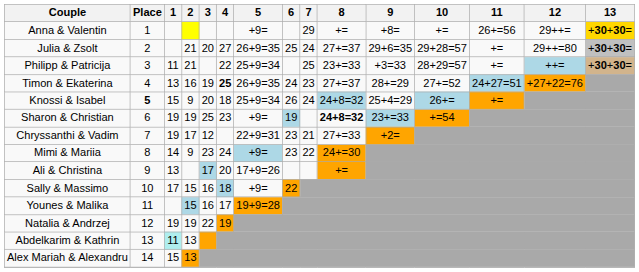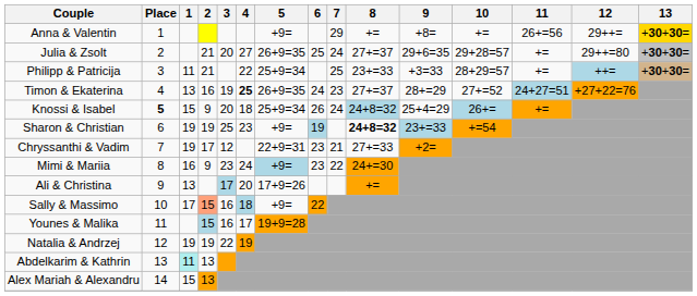 <table class="wikitable sortable" style="margin: auto; text-align: center;">
 <tr>
 <th>Couple</th>
 <th>Place</th>
 <th>1</th>
 <th>2</th>
 <th>3</th>
 <th>4</th>
 <th>5</th>
 <th>6</th>
 <th>7</th>
 <th>8</th>
 <th>9</th>
 <th>10</th>
 <th>11</th>
 <th>12</th>
 <th>13</th>
 </tr>
 <tr>
 <td>Anna & Valentin</td>
 <td>1</td>
 <td></td>
 <td bgcolor="yellow"></td>
 <td></td>
 <td></td>
 <td>+9=</td>
 <td></td>
 <td>29</td>
 <td data-sort-value=40>+=</td>
 <td>+8=</td>
 <td>+=</td>
 <td>26+=56</td>
 <td>29++=</td>
 <td bgcolor="gold">+<strong>30</strong>+<strong>30</strong>=</td>
 </tr>
 <tr>
 <td>Julia & Zsolt</td>
 <td>2</td>
 <td></td>
 <td>21</td>
 <td>20</td>
 <td>27</td>
 <td>26+9=35</td>
 <td>25</td>
 <td>24</td>
 <td data-sort-value=37>27+=37</td>
 <td>29+6=35</td>
 <td>29+28=57</td>
 <td>+=</td>
 <td>29++=80</td>
 <td bgcolor="silver">+<strong>30</strong>+<strong>30</strong>=</td>
 </tr>
 <tr>
 <td>Philipp & Patricija</td>
 <td>3</td>
 <td>11</td>
 <td>21</td>
 <td></td>
 <td>22</td>
 <td>25+9=34</td>
 <td></td>
 <td>25</td>
 <td data-sort-value=33>23+=33</td>
 <td>+3=33</td>
 <td>28+29=57</td>
 <td>+=</td>
 <td bgcolor="lightblue">++=</td>
 <td bgcolor="tan">+<strong>30</strong>+<strong>30</strong>=</td>
 </tr>
 <tr>
 <td>Timon & Ekaterina</td>
 <td>4</td>
 <td>13</td>
 <td>16</td>
 <td>19</td>
 <td><strong>25</strong></td>
 <td>26+9=35</td>
 <td>24</td>
 <td>23</td>
 <td data-sort-value=37>27+=37</td>
 <td>28+=29</td>
 <td>27+=52</td>
 <td bgcolor="lightblue">24+27=51</td>
 <td bgcolor="orange">+27+22=76</td>
 <td style="background:darkgrey;"></td>
 </tr>
 <tr>
 <td>Knossi & Isabel</td>
 <td><strong>5</strong></td>
 <td>15</td>
 <td>9</td>
 <td>20</td>
 <td>18</td>
 <td>25+9=34</td>
 <td>26</td>
 <td>24</td>
 <td bgcolor="lightblue" data-sort-value=32>24+8=32</td>
 <td>25+4=29</td>
 <td bgcolor="lightblue">26+=</td>
 <td bgcolor="orange">+=</td>
 <td style="background:darkgrey;" colspan="2"></td>
 </tr>
 <tr>
 <td>Sharon & Christian</td>
 <td>6</td>
 <td>19</td>
 <td>19</td>
 <td>25</td>
 <td>23</td>
 <td>+9=</td>
 <td bgcolor="lightblue">19</td>
 <td></td>
 <td data-sort-value=32><strong>24+8=32</strong></td>
 <td bgcolor="lightblue">23+=33</td>
 <td bgcolor="orange">+=54</td>
 <td style="background:darkgrey;" colspan="3"></td>
 </tr>
 <tr>
 <td>Chryssanthi & Vadim</td>
 <td>7</td>
 <td>19</td>
 <td>17</td>
 <td>12</td>
 <td></td>
 <td>22+9=31</td>
 <td>23</td>
 <td>21</td>
 <td data-sort-value=33>27+=33</td>
 <td bgcolor="orange">+2=</td>
 <td style="background:darkgrey;" colspan="4"></td>
 </tr>
 <tr>
 <td>Mimi & Mariia</td>
 <td>8</td>
-<td>14</td>
+<td>16</td>
 <td>9</td>
 <td>23</td>
 <td>24</td>
 <td bgcolor="lightblue">+9=</td>
 <td>23</td>
 <td>22</td>
 <td data-sort-value=30 bgcolor="orange">24+=30</td>
 <td style="background:darkgrey;" colspan="5"></td>
 </tr>
 <tr>
 <td>Ali & Christina</td>
 <td>9</td>
 <td>13</td>
 <td></td>
 <td bgcolor="lightblue">17</td>
 <td>20</td>
 <td>17+9=26</td>
 <td></td>
 <td></td>
 <td data-sort-value=26 bgcolor="orange">+=</td>
 <td style="background:darkgrey;" colspan="5"></td>
 </tr>
 <tr>
 <td>Sally & Massimo</td>
 <td>10</td>
 <td>17</td>
-<td>15</td>
+<td style="background: lightsalmon;">15</td>
 <td>16</td>
 <td bgcolor="lightblue">18</td>
 <td>+9=</td>
 <td bgcolor="orange">22</td>
 <td style="background:darkgrey;" colspan="7"></td>
 </tr>
 <tr>
 <td>Younes & Malika</td>
 <td>11</td>
 <td></td>
 <td bgcolor="lightblue">15</td>
 <td>16</td>
 <td>17</td>
 <td bgcolor="orange">19+9=28</td>
 <td style="background:darkgrey;" colspan="8"></td>
 </tr>
 <tr>
 <td>Natalia & Andrzej</td>
 <td>12</td>
 <td>19</td>
 <td>19</td>
 <td>22</td>
 <td bgcolor="orange">19</td>
 <td style="background:darkgrey;" colspan="9"></td>
 </tr>
 <tr>
 <td>Abdelkarim & Kathrin</td>
 <td>13</td>
 <td style="background: paleturquoise;">11</td>
 <td>13</td>
 <td bgcolor="orange"></td>
 <td style="background:darkgrey;" colspan="10"></td>
 </tr>
 <tr>
 <td>Alex Mariah & Alexandru</td>
 <td>14</td>
 <td>15</td>
 <td bgcolor="orange">13</td>
 <td style="background:darkgrey;" colspan="11"></td>
 </tr>
 <tr>
 </tr>
 </table>
